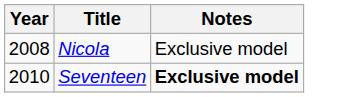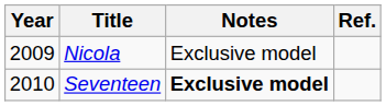 <table class="wikitable">
 <tr>
 <th>Year</th>
 <th>Title</th>
 <th>Notes</th>
+<th>Ref.</th>
 </tr>
 <tr>
-<td>2008</td>
+<td>2009</td>
 <td><em><a href='#'>Nicola</a></em></td>
 <td>Exclusive model</td>
+<td></td>
 </tr>
 <tr>
 <td>2010</td>
 <td><em><a href='#'>Seventeen</a></em></td>
 <td><strong>Exclusive model</strong></td>
+<td></td>
 </tr>
 </table>
